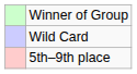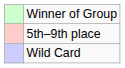 <table class="wikitable">
 <tr>
 <td style="background:#cfc;">    </td>
 <td>Winner of Group</td>
 </tr>
 <tr>
+<td style="background:#fcc;">    </td>
+<td>5th–9th place</td>
+</tr>
+<tr>
 <td style="background:#ccf;">    </td>
 <td>Wild Card</td>
 </tr>
-<tr>
-<td style="background:#fcc;">    </td>
-<td>5th–9th place</td>
-</tr>
 </table>
